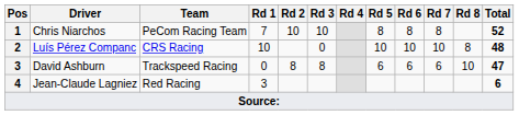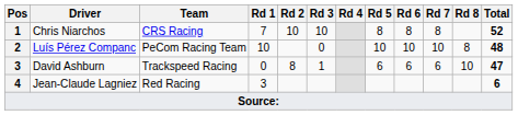 <table class="wikitable" style="font-size: 90%;">
 <tr>
 <th>Pos</th>
 <th>Driver</th>
 <th>Team</th>
 <th>Rd 1</th>
 <th>Rd 2</th>
 <th>Rd 3</th>
 <th>Rd 4</th>
 <th>Rd 5</th>
 <th>Rd 6</th>
 <th>Rd 7</th>
 <th>Rd 8</th>
 <th>Total</th>
 </tr>
 <tr>
 <th>1</th>
 <td> Chris Niarchos</td>
-<td> PeCom Racing Team</td>
+<td> <a href='#'>CRS Racing</a></td>
 <td align=center>7</td>
 <td align=center>10</td>
 <td align=center>10</td>
 <td style="background:#dfdfdf;"></td>
 <td align=center>8</td>
 <td align=center>8</td>
 <td align=center>8</td>
 <td></td>
 <td align=center><strong>52</strong></td>
 </tr>
 <tr>
 <th>2</th>
 <td> <a href='#'>Luís Pérez Companc</a></td>
-<td> <a href='#'>CRS Racing</a></td>
+<td> PeCom Racing Team</td>
 <td align=center>10</td>
 <td></td>
 <td align=center>0</td>
 <td style="background:#dfdfdf;"></td>
 <td align=center>10</td>
 <td align=center>10</td>
 <td align=center>10</td>
 <td align=center>8</td>
 <td align=center><strong>48</strong></td>
 </tr>
 <tr>
 <th>3</th>
 <td> David Ashburn</td>
 <td> Trackspeed Racing</td>
 <td align=center>0</td>
 <td align=center>8</td>
-<td align=center>8</td>
+<td align=center>1</td>
 <td style="background:#dfdfdf;"></td>
 <td align=center>6</td>
 <td align=center>6</td>
 <td align=center>6</td>
 <td align=center>10</td>
 <td align=center><strong>47</strong></td>
 </tr>
 <tr>
 <th>4</th>
 <td> Jean-Claude Lagniez</td>
 <td> Red Racing</td>
 <td align=center>3</td>
 <td></td>
 <td></td>
 <td style="background:#dfdfdf;"></td>
 <td></td>
 <td></td>
 <td></td>
 <td></td>
 <td align=center><strong>6</strong></td>
 </tr>
 <tr class="sortbottom">
 <td colspan="12" style="background-color:#EAECF0;text-align:center"><strong>Source:</strong></td>
 </tr>
 </table>
